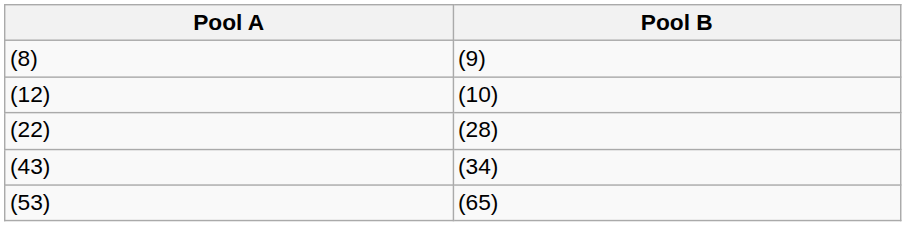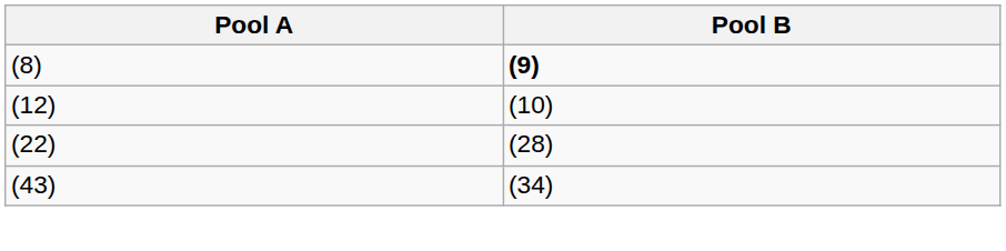 <table class="wikitable" style="width:50%;">
 <tr>
 <th width=25%>Pool A</th>
 <th width=25%>Pool B</th>
 </tr>
 <tr>
 <td> (8)</td>
-<td> (9)</td>
+<td><strong> (9)</strong></td>
 </tr>
 <tr>
 <td> (12)</td>
 <td> (10)</td>
 </tr>
 <tr>
 <td> (22)</td>
 <td> (28)</td>
 </tr>
 <tr>
 <td> (43)</td>
 <td> (34)</td>
 </tr>
-<tr>
-<td> (53)</td>
-<td> (65)</td>
-</tr>
 </table>
